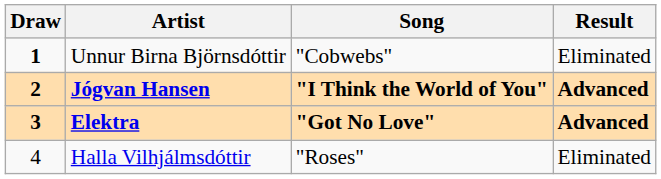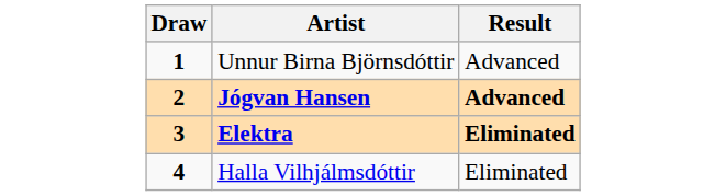 <table class="sortable wikitable" style="margin: 1em auto 1em auto; text-align:center">
 <tr>
 <th>Draw</th>
 <th>Artist</th>
-<th>Song</th>
 <th>Result</th>
 </tr>
 <tr>
 <td><strong>1</strong></td>
 <td align="left">Unnur Birna Björnsdóttir</td>
-<td align="left">"Cobwebs"</td>
-<td align="left">Eliminated</td>
+<td align="left">Advanced</td>
 </tr>
 <tr style="font-weight:bold; background:navajowhite;">
 <td>2</td>
 <td align="left"><a href='#'>Jógvan Hansen</a></td>
-<td align="left">"I Think the World of You"</td>
 <td align="left">Advanced</td>
 </tr>
 <tr style="font-weight:bold; background:navajowhite;">
 <td>3</td>
 <td align="left"><a href='#'>Elektra</a></td>
-<td align="left">"Got No Love"</td>
-<td align="left">Advanced</td>
+<td align="left">Eliminated</td>
 </tr>
 <tr>
-<td>4</td>
+<td><strong>4</strong></td>
 <td align="left"><a href='#'>Halla Vilhjálmsdóttir</a></td>
-<td align="left">"Roses"</td>
 <td align="left">Eliminated</td>
 </tr>
 </table>
